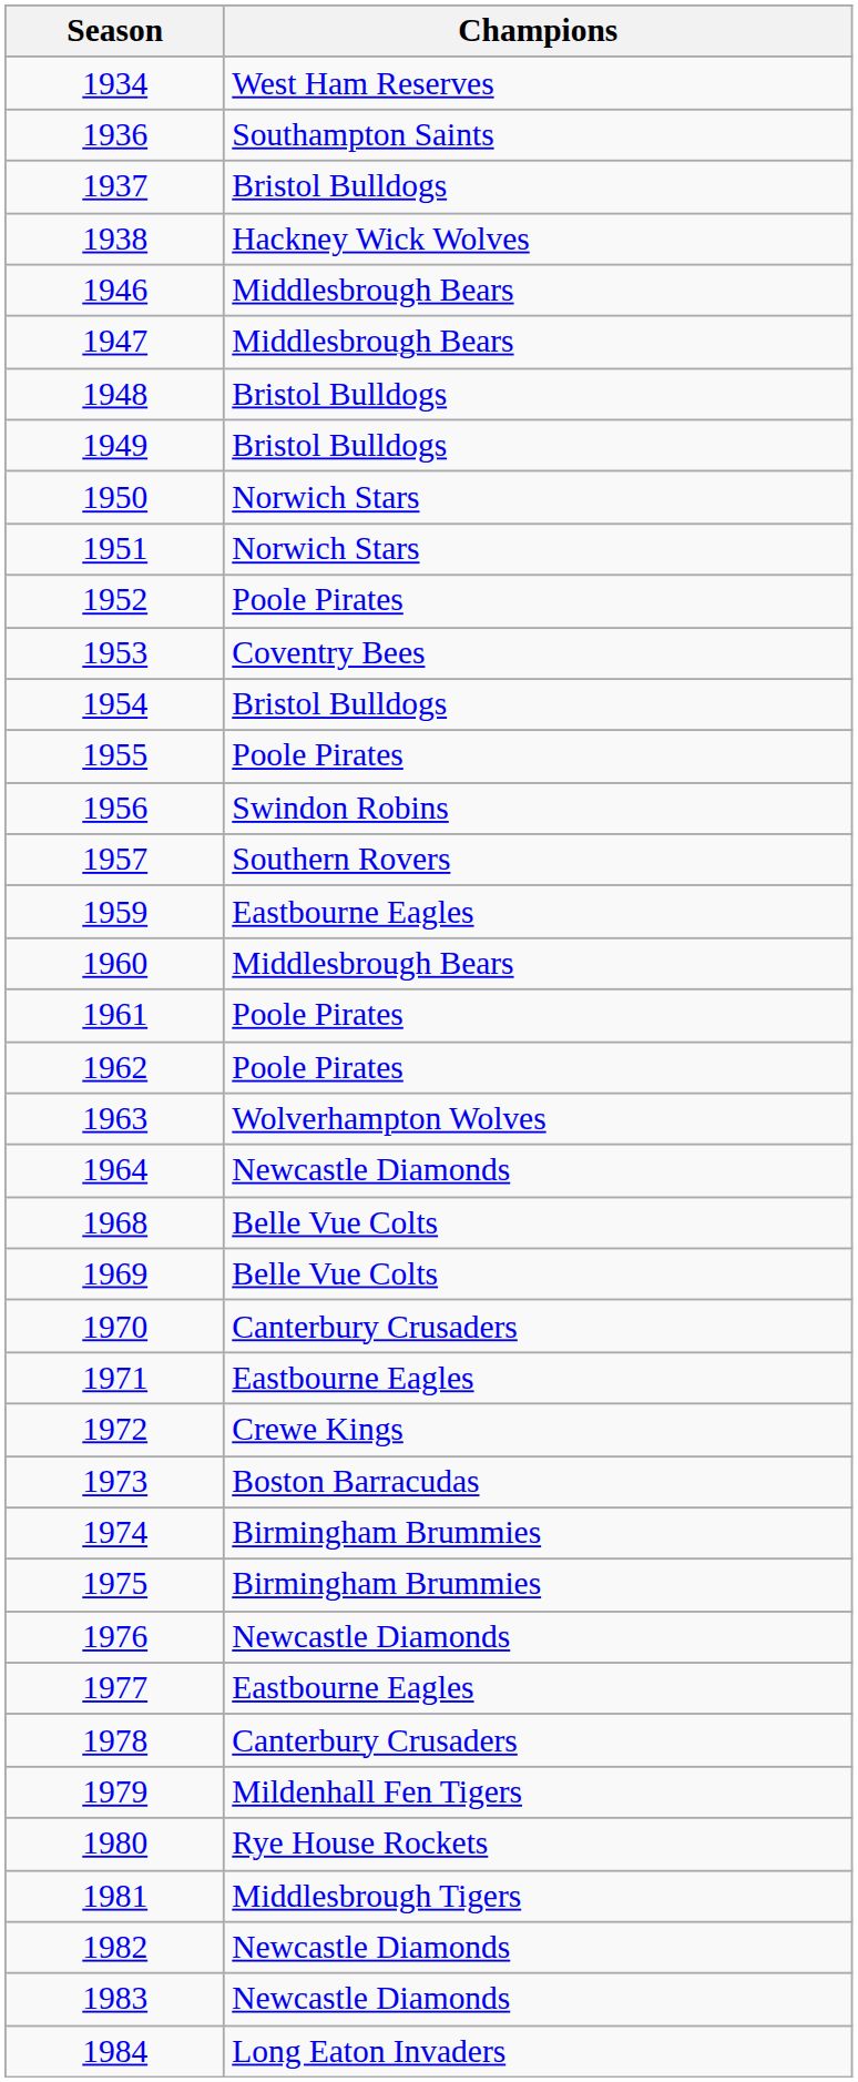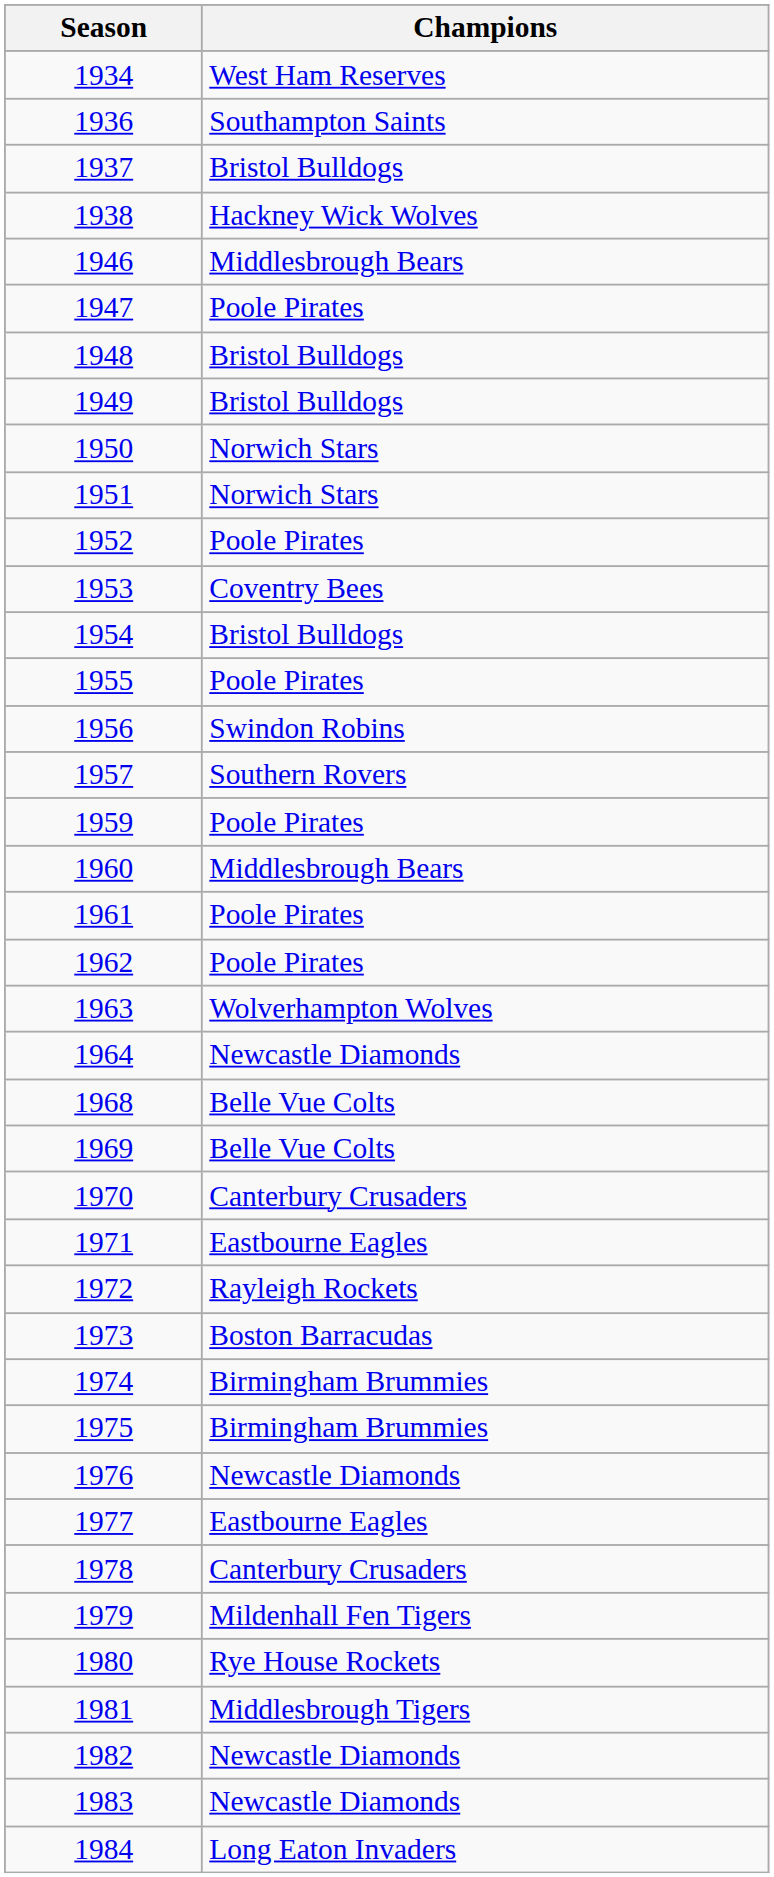 <table class="wikitable" style="font-size: 100%">
 <tr>
 <th width=100>Season</th>
 <th width=300>Champions</th>
 </tr>
 <tr align=center>
 <td><a href='#'>1934</a></td>
 <td align="left"><a href='#'>West Ham Reserves</a></td>
 </tr>
 <tr align=center>
 <td><a href='#'>1936</a></td>
 <td align="left"><a href='#'>Southampton Saints</a></td>
 </tr>
 <tr align=center>
 <td><a href='#'>1937</a></td>
 <td align="left"><a href='#'>Bristol Bulldogs</a></td>
 </tr>
 <tr align=center>
 <td><a href='#'>1938</a></td>
 <td align="left"><a href='#'>Hackney Wick Wolves</a></td>
 </tr>
 <tr align=center>
 <td><a href='#'>1946</a></td>
 <td align="left"><a href='#'>Middlesbrough Bears</a></td>
 </tr>
 <tr align=center>
 <td><a href='#'>1947</a></td>
-<td align="left"><a href='#'>Middlesbrough Bears</a></td>
+<td align="left"><a href='#'>Poole Pirates</a></td>
 </tr>
 <tr align=center>
 <td><a href='#'>1948</a></td>
 <td align="left"><a href='#'>Bristol Bulldogs</a></td>
 </tr>
 <tr align=center>
 <td><a href='#'>1949</a></td>
 <td align="left"><a href='#'>Bristol Bulldogs</a></td>
 </tr>
 <tr align=center>
 <td><a href='#'>1950</a></td>
 <td align="left"><a href='#'>Norwich Stars</a></td>
 </tr>
 <tr align=center>
 <td><a href='#'>1951</a></td>
 <td align="left"><a href='#'>Norwich Stars</a></td>
 </tr>
 <tr align=center>
 <td><a href='#'>1952</a></td>
 <td align="left"><a href='#'>Poole Pirates</a></td>
 </tr>
 <tr align=center>
 <td><a href='#'>1953</a></td>
 <td align="left"><a href='#'>Coventry Bees</a></td>
 </tr>
 <tr align=center>
 <td><a href='#'>1954</a></td>
 <td align="left"><a href='#'>Bristol Bulldogs</a></td>
 </tr>
 <tr align=center>
 <td><a href='#'>1955</a></td>
 <td align="left"><a href='#'>Poole Pirates</a></td>
 </tr>
 <tr align=center>
 <td><a href='#'>1956</a></td>
 <td align="left"><a href='#'>Swindon Robins</a></td>
 </tr>
 <tr align=center>
 <td><a href='#'>1957</a></td>
 <td align="left"><a href='#'>Southern Rovers</a></td>
 </tr>
 <tr align=center>
 <td><a href='#'>1959</a></td>
-<td align="left"><a href='#'>Eastbourne Eagles</a></td>
+<td align="left"><a href='#'>Poole Pirates</a></td>
 </tr>
 <tr align=center>
 <td><a href='#'>1960</a></td>
 <td align="left"><a href='#'>Middlesbrough Bears</a></td>
 </tr>
 <tr align=center>
 <td><a href='#'>1961</a></td>
 <td align="left"><a href='#'>Poole Pirates</a></td>
 </tr>
 <tr align=center>
 <td><a href='#'>1962</a></td>
 <td align="left"><a href='#'>Poole Pirates</a></td>
 </tr>
 <tr align=center>
 <td><a href='#'>1963</a></td>
 <td align="left"><a href='#'>Wolverhampton Wolves</a></td>
 </tr>
 <tr align=center>
 <td><a href='#'>1964</a></td>
 <td align="left"><a href='#'>Newcastle Diamonds</a></td>
 </tr>
 <tr align=center>
 <td><a href='#'>1968</a></td>
 <td align="left"><a href='#'>Belle Vue Colts</a></td>
 </tr>
 <tr align=center>
 <td><a href='#'>1969</a></td>
 <td align="left"><a href='#'>Belle Vue Colts</a></td>
 </tr>
 <tr align=center>
 <td><a href='#'>1970</a></td>
 <td align="left"><a href='#'>Canterbury Crusaders</a></td>
 </tr>
 <tr align=center>
 <td><a href='#'>1971</a></td>
 <td align="left"><a href='#'>Eastbourne Eagles</a></td>
 </tr>
 <tr align=center>
 <td><a href='#'>1972</a></td>
-<td align="left"><a href='#'>Crewe Kings</a></td>
+<td align="left"><a href='#'>Rayleigh Rockets</a></td>
 </tr>
 <tr align=center>
 <td><a href='#'>1973</a></td>
 <td align="left"><a href='#'>Boston Barracudas</a></td>
 </tr>
 <tr align=center>
 <td><a href='#'>1974</a></td>
 <td align="left"><a href='#'>Birmingham Brummies</a></td>
 </tr>
 <tr align=center>
 <td><a href='#'>1975</a></td>
 <td align="left"><a href='#'>Birmingham Brummies</a></td>
 </tr>
 <tr align=center>
 <td><a href='#'>1976</a></td>
 <td align="left"><a href='#'>Newcastle Diamonds</a></td>
 </tr>
 <tr align=center>
 <td><a href='#'>1977</a></td>
 <td align="left"><a href='#'>Eastbourne Eagles</a></td>
 </tr>
 <tr align=center>
 <td><a href='#'>1978</a></td>
 <td align="left"><a href='#'>Canterbury Crusaders</a></td>
 </tr>
 <tr align=center>
 <td><a href='#'>1979</a></td>
 <td align="left"><a href='#'>Mildenhall Fen Tigers</a></td>
 </tr>
 <tr align=center>
 <td><a href='#'>1980</a></td>
 <td align="left"><a href='#'>Rye House Rockets</a></td>
 </tr>
 <tr align=center>
 <td><a href='#'>1981</a></td>
 <td align="left"><a href='#'>Middlesbrough Tigers</a></td>
 </tr>
 <tr align=center>
 <td><a href='#'>1982</a></td>
 <td align="left"><a href='#'>Newcastle Diamonds</a></td>
 </tr>
 <tr align=center>
 <td><a href='#'>1983</a></td>
 <td align="left"><a href='#'>Newcastle Diamonds</a></td>
 </tr>
 <tr align=center>
 <td><a href='#'>1984</a></td>
 <td align="left"><a href='#'>Long Eaton Invaders</a></td>
 </tr>
 </table>
